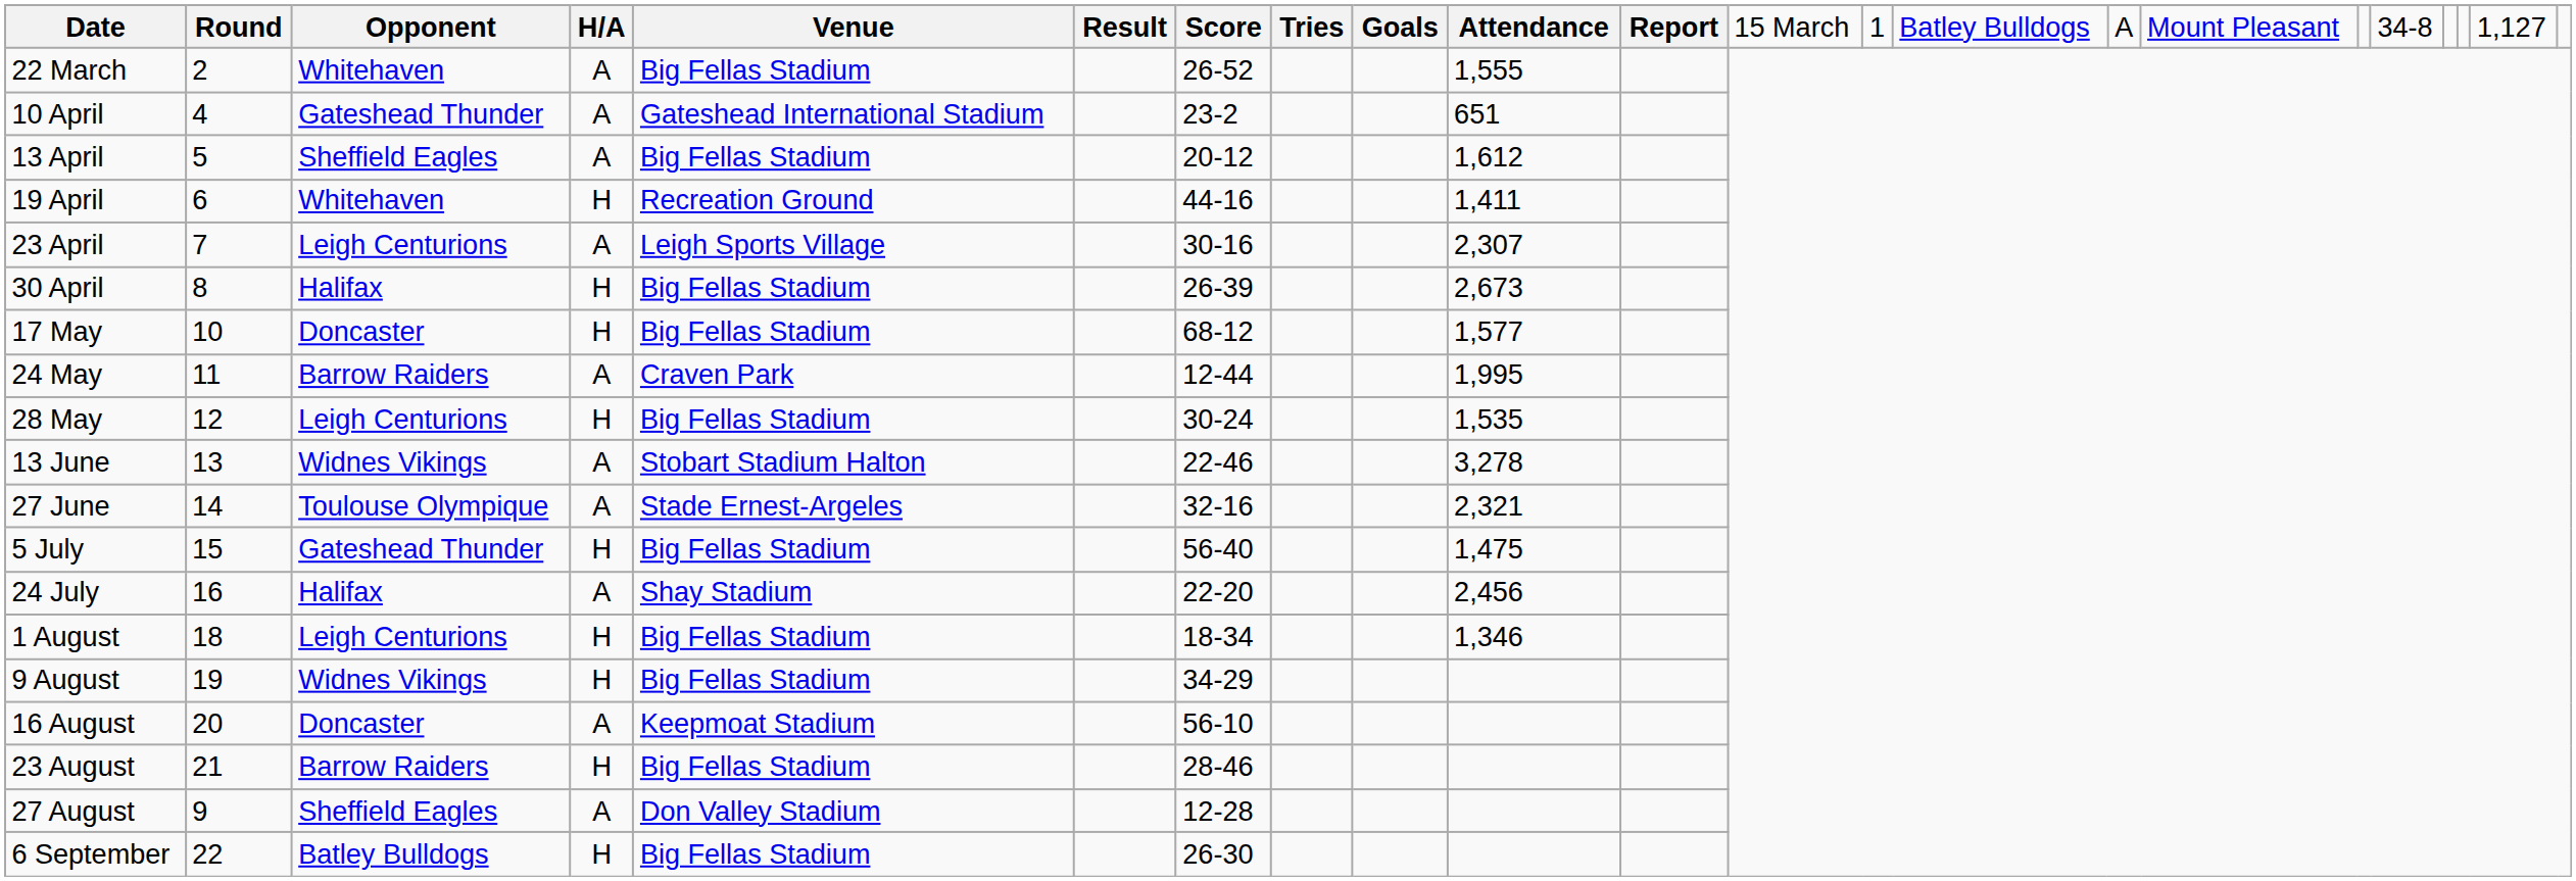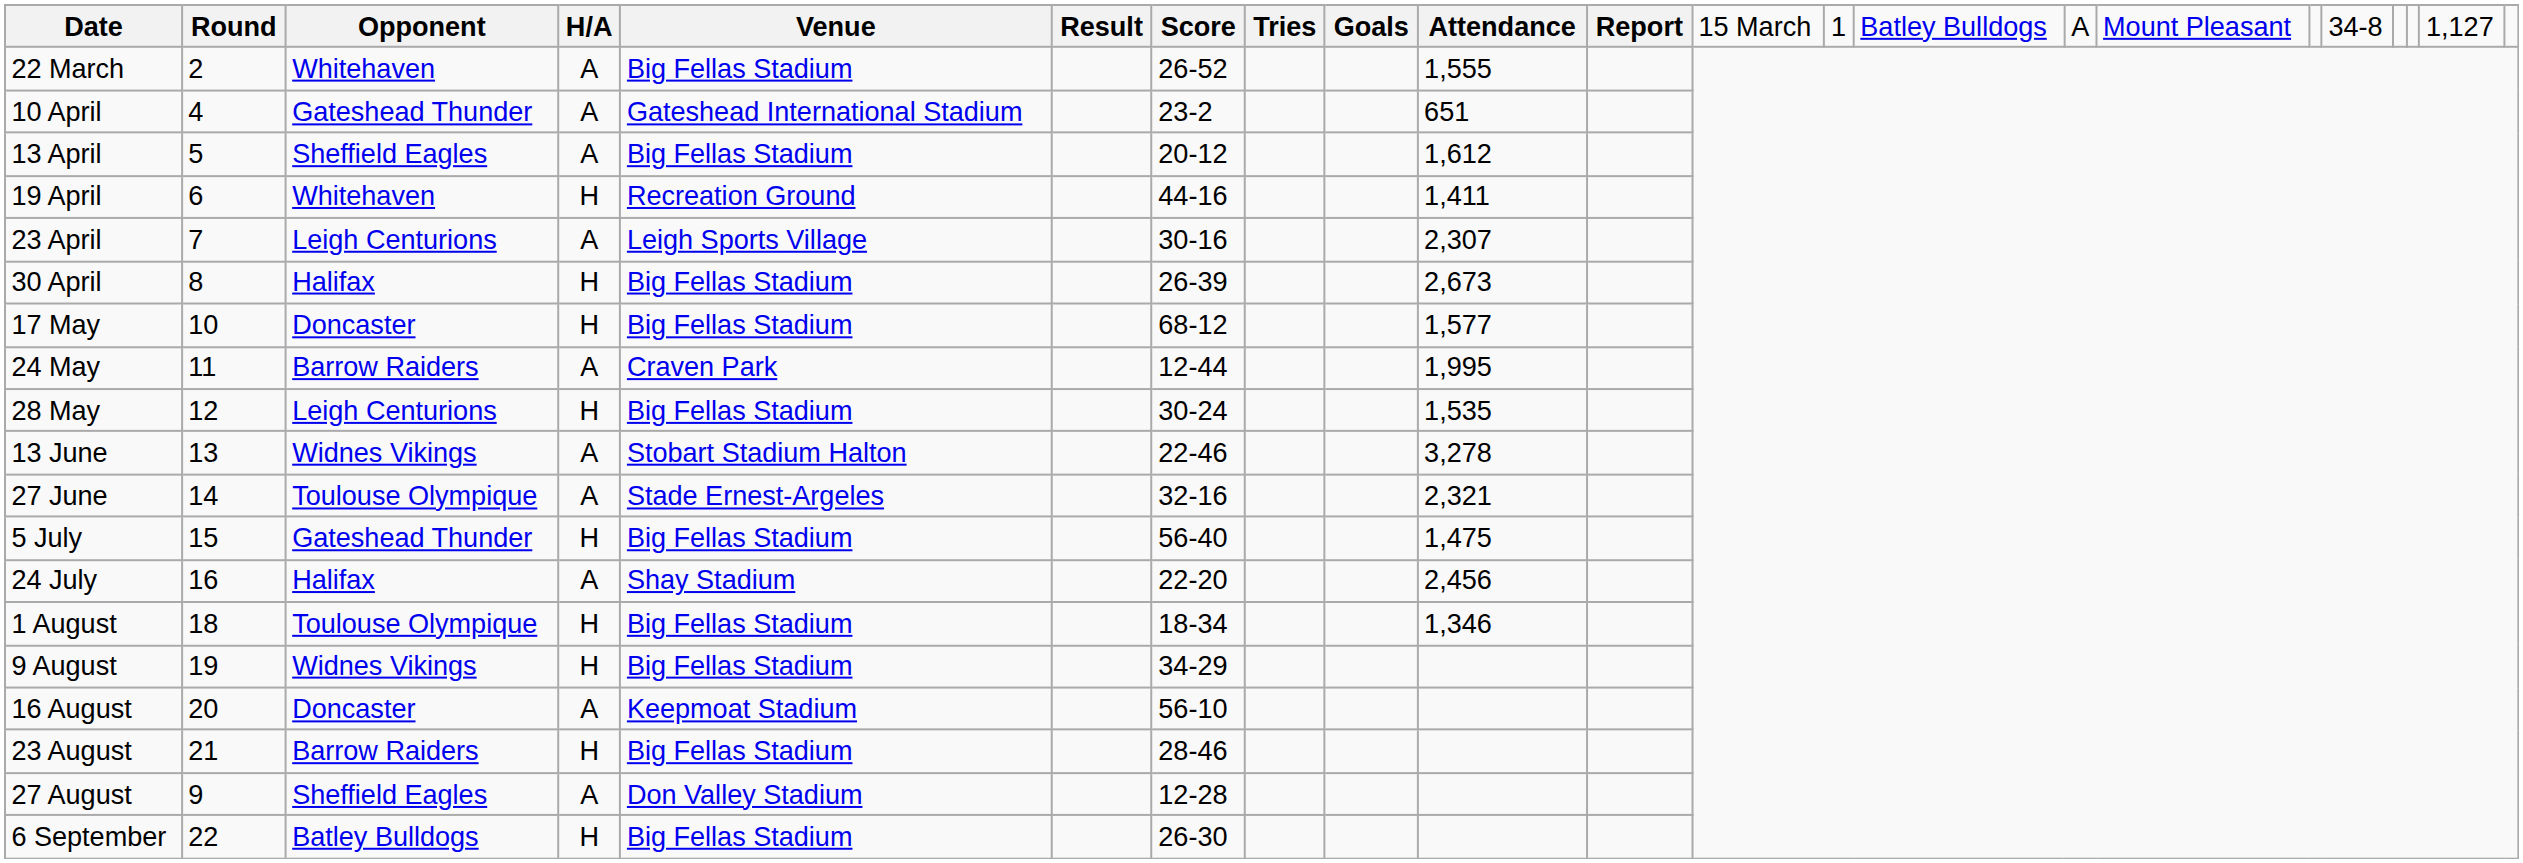 <table class="wikitable" style="font-size:85%;" width="100%">
 <tr>
 <th>Date</th>
 <th>Round</th>
 <th>Opponent</th>
 <th>H/A</th>
 <th>Venue</th>
 <th>Result</th>
 <th>Score</th>
 <th>Tries</th>
 <th>Goals</th>
 <th>Attendance</th>
 <th>Report</th>
 <td>15 March</td>
 <td>1</td>
 <td> <a href='#'>Batley Bulldogs</a></td>
 <td align=center>A</td>
 <td><a href='#'>Mount Pleasant</a></td>
 <td></td>
 <td>34-8</td>
 <td></td>
 <td></td>
 <td>1,127</td>
 <td align=center></td>
 </tr>
 <tr>
 <td>22 March</td>
 <td>2</td>
 <td> <a href='#'>Whitehaven</a></td>
 <td align=center>A</td>
 <td><a href='#'>Big Fellas Stadium</a></td>
 <td></td>
 <td>26-52</td>
 <td></td>
 <td></td>
 <td>1,555</td>
 <td align=center></td>
 </tr>
 <tr>
 <td>10 April</td>
 <td>4</td>
 <td> <a href='#'>Gateshead Thunder</a></td>
 <td align=center>A</td>
 <td><a href='#'>Gateshead International Stadium</a></td>
 <td></td>
 <td>23-2</td>
 <td></td>
 <td></td>
 <td>651</td>
 <td align=center></td>
 </tr>
 <tr>
 <td>13 April</td>
 <td>5</td>
 <td> <a href='#'>Sheffield Eagles</a></td>
 <td align=center>A</td>
 <td><a href='#'>Big Fellas Stadium</a></td>
 <td></td>
 <td>20-12</td>
 <td></td>
 <td></td>
 <td>1,612</td>
 <td align=center></td>
 </tr>
 <tr>
 <td>19 April</td>
 <td>6</td>
 <td> <a href='#'>Whitehaven</a></td>
 <td align=center>H</td>
 <td><a href='#'>Recreation Ground</a></td>
 <td></td>
 <td>44-16</td>
 <td></td>
 <td></td>
 <td>1,411</td>
 <td align=center></td>
 </tr>
 <tr>
 <td>23 April</td>
 <td>7</td>
 <td> <a href='#'>Leigh Centurions</a></td>
 <td align=center>A</td>
 <td><a href='#'>Leigh Sports Village</a></td>
 <td></td>
 <td>30-16</td>
 <td></td>
 <td></td>
 <td>2,307</td>
 <td align=center></td>
 </tr>
 <tr>
 <td>30 April</td>
 <td>8</td>
 <td> <a href='#'>Halifax</a></td>
 <td align=center>H</td>
 <td><a href='#'>Big Fellas Stadium</a></td>
 <td></td>
 <td>26-39</td>
 <td></td>
 <td></td>
 <td>2,673</td>
 <td align=center></td>
 </tr>
 <tr>
 <td>17 May</td>
 <td>10</td>
 <td> <a href='#'>Doncaster</a></td>
 <td align=center>H</td>
 <td><a href='#'>Big Fellas Stadium</a></td>
 <td></td>
 <td>68-12</td>
 <td></td>
 <td></td>
 <td>1,577</td>
 <td align=center></td>
 </tr>
 <tr>
 <td>24 May</td>
 <td>11</td>
 <td> <a href='#'>Barrow Raiders</a></td>
 <td align=center>A</td>
 <td><a href='#'>Craven Park</a></td>
 <td></td>
 <td>12-44</td>
 <td></td>
 <td></td>
 <td>1,995</td>
 <td align=center></td>
 </tr>
 <tr>
 <td>28 May</td>
 <td>12</td>
 <td> <a href='#'>Leigh Centurions</a></td>
 <td align=center>H</td>
 <td><a href='#'>Big Fellas Stadium</a></td>
 <td></td>
 <td>30-24</td>
 <td></td>
 <td></td>
 <td>1,535</td>
 <td align=center></td>
 </tr>
 <tr>
 <td>13 June</td>
 <td>13</td>
 <td> <a href='#'>Widnes Vikings</a></td>
 <td align=center>A</td>
 <td><a href='#'>Stobart Stadium Halton</a></td>
 <td></td>
 <td>22-46</td>
 <td></td>
 <td></td>
 <td>3,278</td>
 <td align=center></td>
 </tr>
 <tr>
 <td>27 June</td>
 <td>14</td>
 <td> <a href='#'>Toulouse Olympique</a></td>
 <td align=center>A</td>
 <td><a href='#'>Stade Ernest-Argeles</a></td>
 <td></td>
 <td>32-16</td>
 <td></td>
 <td></td>
 <td>2,321</td>
 <td align=center></td>
 </tr>
 <tr>
 <td>5 July</td>
 <td>15</td>
 <td> <a href='#'>Gateshead Thunder</a></td>
 <td align=center>H</td>
 <td><a href='#'>Big Fellas Stadium</a></td>
 <td></td>
 <td>56-40</td>
 <td></td>
 <td></td>
 <td>1,475</td>
 <td align=center></td>
 </tr>
 <tr>
 <td>24 July</td>
 <td>16</td>
 <td> <a href='#'>Halifax</a></td>
 <td align=center>A</td>
 <td><a href='#'>Shay Stadium</a></td>
 <td></td>
 <td>22-20</td>
 <td></td>
 <td></td>
 <td>2,456</td>
 <td align=center></td>
 </tr>
 <tr>
 <td>1 August</td>
 <td>18</td>
-<td> <a href='#'>Leigh Centurions</a></td>
+<td> <a href='#'>Toulouse Olympique</a></td>
 <td align=center>H</td>
 <td><a href='#'>Big Fellas Stadium</a></td>
 <td></td>
 <td>18-34</td>
 <td></td>
 <td></td>
 <td>1,346</td>
 <td align=center></td>
 </tr>
 <tr>
 <td>9 August</td>
 <td>19</td>
 <td> <a href='#'>Widnes Vikings</a></td>
 <td align=center>H</td>
 <td><a href='#'>Big Fellas Stadium</a></td>
 <td></td>
 <td>34-29</td>
 <td></td>
 <td></td>
 <td></td>
 <td align=center></td>
 </tr>
 <tr>
 <td>16 August</td>
 <td>20</td>
 <td> <a href='#'>Doncaster</a></td>
 <td align=center>A</td>
 <td><a href='#'>Keepmoat Stadium</a></td>
 <td></td>
 <td>56-10</td>
 <td></td>
 <td></td>
 <td></td>
 <td align=center></td>
 </tr>
 <tr>
 <td>23 August</td>
 <td>21</td>
 <td> <a href='#'>Barrow Raiders</a></td>
 <td align=center>H</td>
 <td><a href='#'>Big Fellas Stadium</a></td>
 <td></td>
 <td>28-46</td>
 <td></td>
 <td></td>
 <td></td>
 <td align=center></td>
 </tr>
 <tr>
 <td>27 August</td>
 <td>9</td>
 <td> <a href='#'>Sheffield Eagles</a></td>
 <td align=center>A</td>
 <td><a href='#'>Don Valley Stadium</a></td>
 <td></td>
 <td>12-28</td>
 <td></td>
 <td></td>
 <td></td>
 <td align=center></td>
 </tr>
 <tr>
 <td>6 September</td>
 <td>22</td>
 <td> <a href='#'>Batley Bulldogs</a></td>
 <td align=center>H</td>
 <td><a href='#'>Big Fellas Stadium</a></td>
 <td></td>
 <td>26-30</td>
 <td></td>
 <td></td>
 <td></td>
 <td align=center></td>
 </tr>
 </table>
